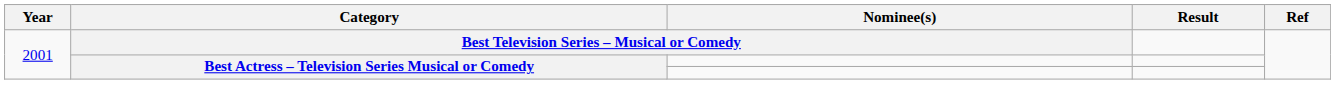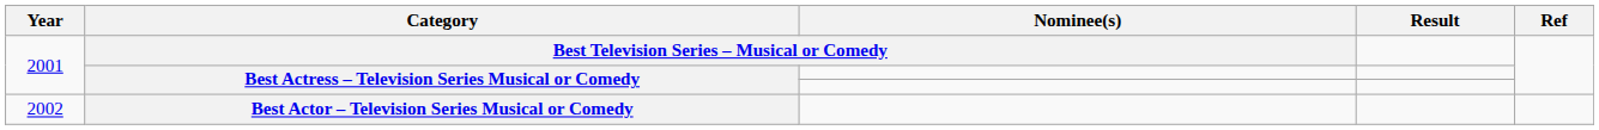 <table class="wikitable plainrowheaders" style="font-size: 90%; text-align:center" width=100%>
 <tr>
 <th width="5%">Year</th>
 <th width="45%">Category</th>
 <th width="35%">Nominee(s)</th>
 <th width="10%">Result</th>
 <th width="5%">Ref</th>
 </tr>
 <tr>
 <td align=center rowspan="3"><a href='#'>2001</a></td>
 <th scope="row" style="text-align:center" colspan="2"><a href='#'>Best Television Series – Musical or Comedy</a></th>
 <td></td>
 <td align=center rowspan="3"></td>
 </tr>
 <tr>
 <th scope="row" style="text-align:center" rowspan="2"><a href='#'>Best Actress – Television Series Musical or Comedy</a></th>
 <td></td>
 <td></td>
 </tr>
 <tr>
 <td></td>
 <td></td>
 </tr>
+<tr>
+<td align=center><a href='#'>2002</a></td>
+<th scope="row" style="text-align:center"><a href='#'>Best Actor – Television Series Musical or Comedy</a></th>
+<td></td>
+<td></td>
+<td align=center></td>
+</tr>
 </table>
